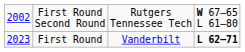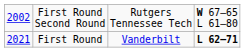 <table class="wikitable">
 <tr align="center">
 <td><a href='#'>2002</a></td>
 <td>First Round<br>Second Round</td>
 <td>Rutgers<br>Tennessee Tech</td>
 <td><strong>W</strong> 67–65<br>L 61–80</td>
 </tr>
 <tr align="center">
-<td><a href='#'>2023</a></td>
+<td><a href='#'>2021</a></td>
 <td>First Round</td>
 <td><a href='#'>Vanderbilt</a></td>
 <td><strong>L 62–71</strong></td>
 </tr>
 </table>
